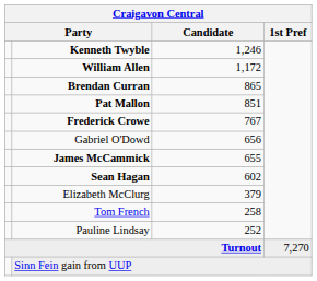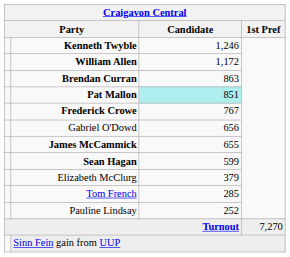 <table class="wikitable">
 <tr>
 <th colspan="4" align="center"><a href='#'>Craigavon Central</a></th>
 </tr>
 <tr>
 <th colspan="2" align="center" width=200>Party</th>
 <th width=150>Candidate</th>
 <th width=60>1st Pref</th>
 </tr>
 <tr>
 <td></td>
 <td align="right"><strong>Kenneth Twyble</strong></td>
 <td align="right">1,246</td>
 </tr>
 <tr>
 <td></td>
 <td align="right"><strong>William Allen</strong></td>
 <td align="right">1,172</td>
 </tr>
 <tr>
 <td></td>
 <td align="right"><strong>Brendan Curran</strong></td>
-<td align="right">865</td>
+<td align="right">863</td>
 </tr>
 <tr>
 <td></td>
 <td align="right"><strong>Pat Mallon</strong></td>
-<td align="right">851</td>
+<td align="right" style="background: paleturquoise;">851</td>
 </tr>
 <tr>
 <td></td>
 <td align="right"><strong>Frederick Crowe</strong></td>
 <td align="right">767</td>
 </tr>
 <tr>
 <td></td>
 <td align="right">Gabriel O'Dowd</td>
 <td align="right">656</td>
 </tr>
 <tr>
 <td></td>
 <td align="right"><strong>James McCammick</strong></td>
 <td align="right">655</td>
 </tr>
 <tr>
 <td></td>
 <td align="right"><strong>Sean Hagan</strong></td>
-<td align="right">602</td>
+<td align="right">599</td>
 </tr>
 <tr>
 <td></td>
 <td align="right">Elizabeth McClurg</td>
 <td align="right">379</td>
 </tr>
 <tr>
 <td></td>
 <td align="right"><a href='#'>Tom French</a></td>
-<td align="right">258</td>
+<td align="right">285</td>
 </tr>
 <tr>
 <td></td>
 <td align="right">Pauline Lindsay</td>
 <td align="right">252</td>
 </tr>
 <tr bgcolor="EEEEEE">
 <td colspan=3 align="right"><strong><a href='#'>Turnout</a></strong></td>
 <td align="right">7,270</td>
 </tr>
 <tr>
 <td bgcolor=></td>
 <td colspan=3 bgcolor="EEEEEE"><a href='#'>Sinn Fein</a> gain from <a href='#'>UUP</a></td>
 </tr>
 </table>
